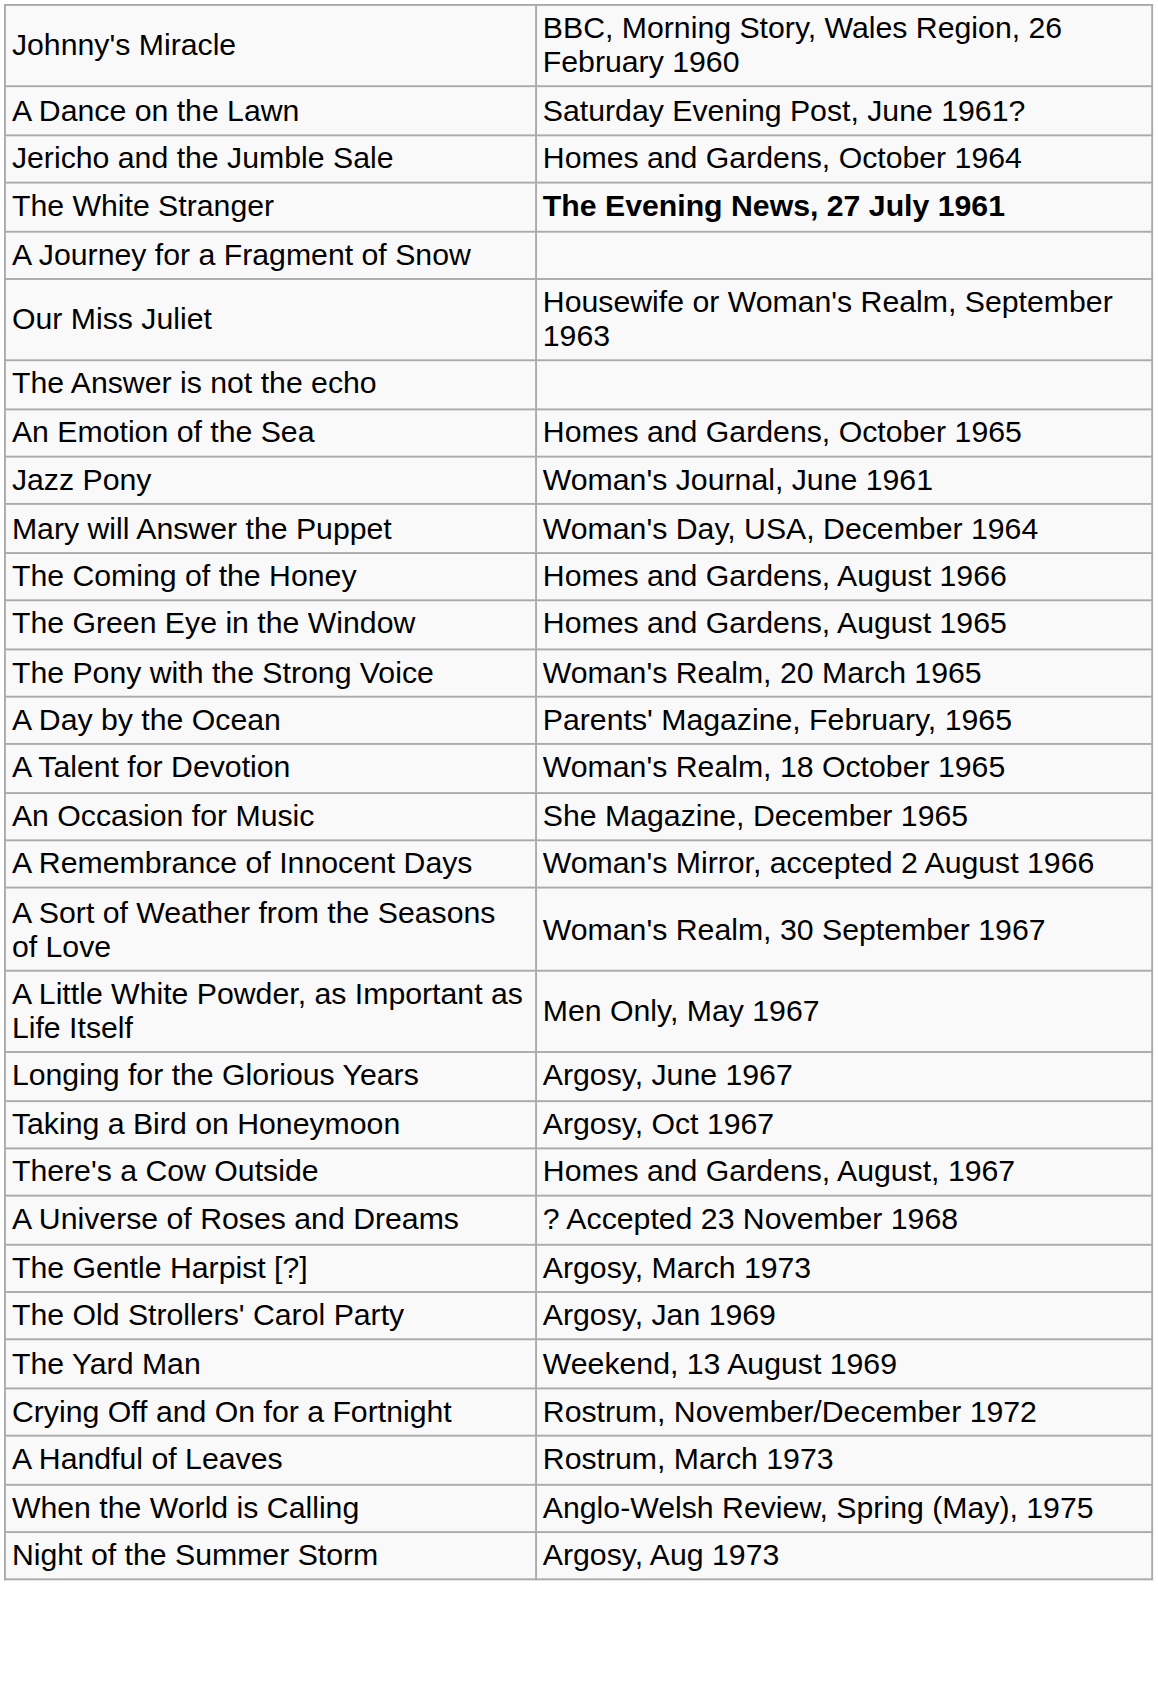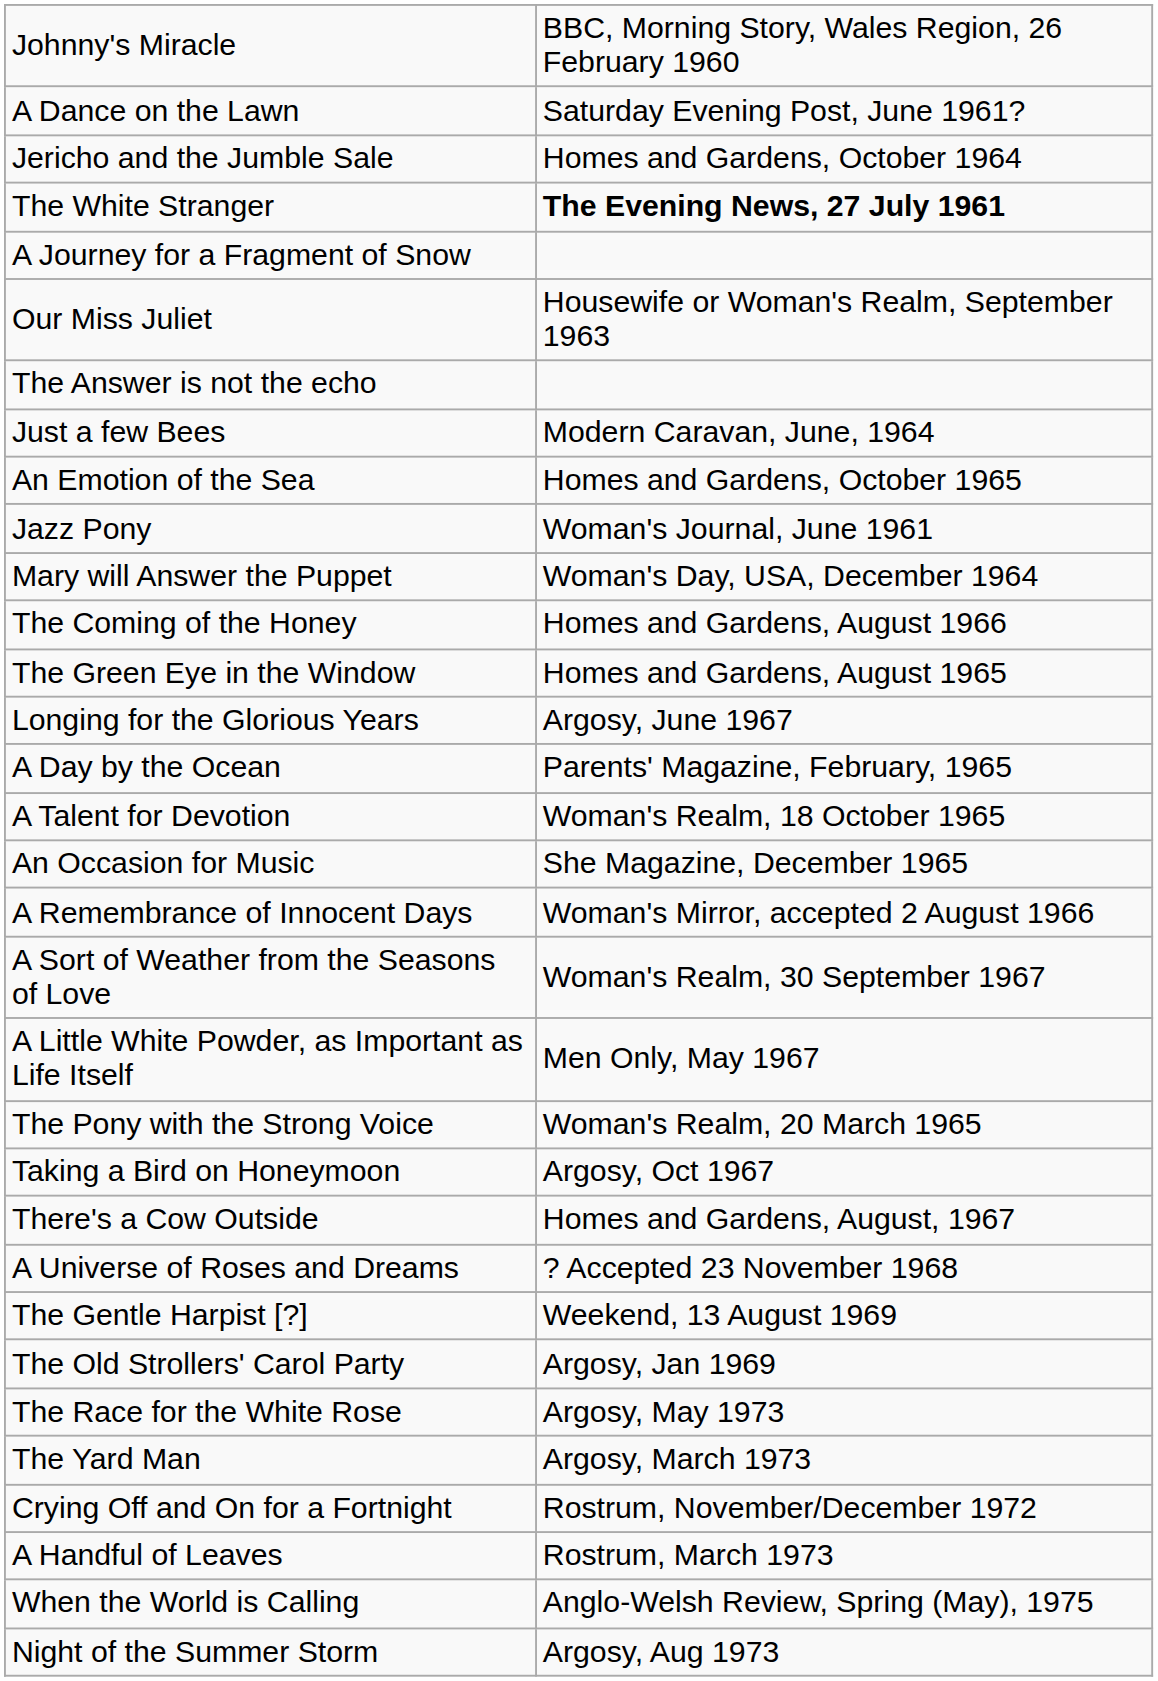 <table class="wikitable sortable mw-collapsible">
 <tr>
 <td>Johnny's Miracle</td>
 <td>BBC, Morning Story, Wales Region, 26 February 1960</td>
 </tr>
 <tr>
 <td>A Dance on the Lawn</td>
 <td>Saturday Evening Post, June 1961?</td>
 </tr>
 <tr>
 <td>Jericho and the Jumble Sale</td>
 <td>Homes and Gardens, October 1964</td>
 </tr>
 <tr>
 <td>The White Stranger</td>
 <td><strong>The Evening News, 27 July 1961</strong></td>
 </tr>
 <tr>
 <td>A Journey for a Fragment of Snow</td>
 <td></td>
 </tr>
 <tr>
 <td>Our Miss Juliet</td>
 <td>Housewife or Woman's Realm, September 1963</td>
 </tr>
 <tr>
 <td>The Answer is not the echo</td>
 <td></td>
 </tr>
 <tr>
+<td>Just a few Bees</td>
+<td>Modern Caravan, June, 1964</td>
+</tr>
+<tr>
 <td>An Emotion of the Sea</td>
 <td>Homes and Gardens, October 1965</td>
 </tr>
 <tr>
 <td>Jazz Pony</td>
 <td>Woman's Journal, June 1961</td>
 </tr>
 <tr>
 <td>Mary will Answer the Puppet</td>
 <td>Woman's Day, USA, December 1964</td>
 </tr>
 <tr>
 <td>The Coming of the Honey</td>
 <td>Homes and Gardens, August 1966</td>
 </tr>
 <tr>
 <td>The Green Eye in the Window</td>
 <td>Homes and Gardens, August 1965</td>
 </tr>
 <tr>
-<td>The Pony with the Strong Voice</td>
-<td>Woman's Realm, 20 March 1965</td>
+<td>Longing for the Glorious Years</td>
+<td>Argosy, June 1967</td>
 </tr>
 <tr>
 <td>A Day by the Ocean</td>
 <td>Parents' Magazine, February, 1965</td>
 </tr>
 <tr>
 <td>A Talent for Devotion</td>
 <td>Woman's Realm, 18 October 1965</td>
 </tr>
 <tr>
 <td>An Occasion for Music</td>
 <td>She Magazine, December 1965</td>
 </tr>
 <tr>
 <td>A Remembrance of Innocent Days</td>
 <td>Woman's Mirror, accepted 2 August 1966</td>
 </tr>
 <tr>
 <td>A Sort of Weather from the Seasons of Love</td>
 <td>Woman's Realm, 30 September 1967</td>
 </tr>
 <tr>
 <td>A Little White Powder, as Important as Life Itself</td>
 <td>Men Only, May 1967</td>
 </tr>
 <tr>
-<td>Longing for the Glorious Years</td>
-<td>Argosy, June 1967</td>
+<td>The Pony with the Strong Voice</td>
+<td>Woman's Realm, 20 March 1965</td>
 </tr>
 <tr>
 <td>Taking a Bird on Honeymoon</td>
 <td>Argosy, Oct 1967</td>
 </tr>
 <tr>
 <td>There's a Cow Outside</td>
 <td>Homes and Gardens, August, 1967</td>
 </tr>
 <tr>
 <td>A Universe of Roses and Dreams</td>
 <td>? Accepted 23 November 1968</td>
 </tr>
 <tr>
 <td>The Gentle Harpist [?]</td>
-<td>Argosy, March 1973</td>
+<td>Weekend, 13 August 1969</td>
 </tr>
 <tr>
 <td>The Old Strollers' Carol Party</td>
 <td>Argosy, Jan 1969</td>
 </tr>
 <tr>
+<td>The Race for the White Rose</td>
+<td>Argosy, May 1973</td>
+</tr>
+<tr>
 <td>The Yard Man</td>
-<td>Weekend, 13 August 1969</td>
+<td>Argosy, March 1973</td>
 </tr>
 <tr>
 <td>Crying Off and On for a Fortnight</td>
 <td>Rostrum, November/December 1972</td>
 </tr>
 <tr>
 <td>A Handful of Leaves</td>
 <td>Rostrum, March 1973</td>
 </tr>
 <tr>
 <td>When the World is Calling</td>
 <td>Anglo-Welsh Review, Spring (May), 1975</td>
 </tr>
 <tr>
 <td>Night of the Summer Storm</td>
 <td>Argosy, Aug 1973</td>
 </tr>
 </table>
